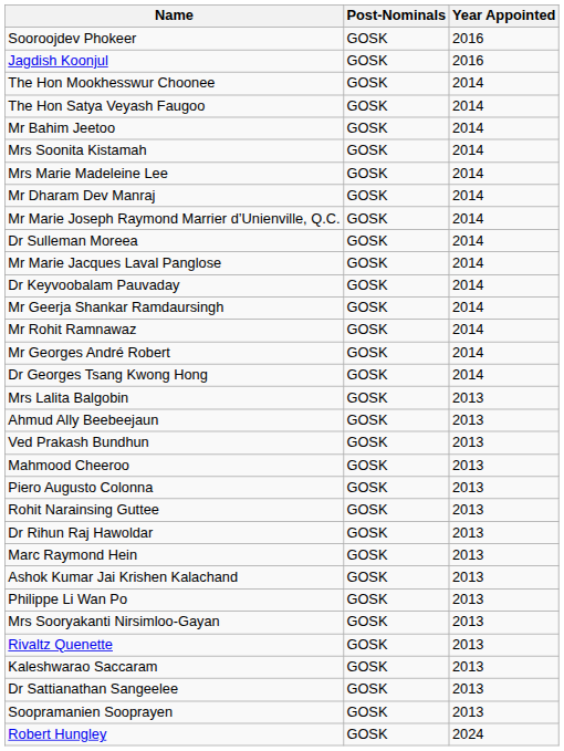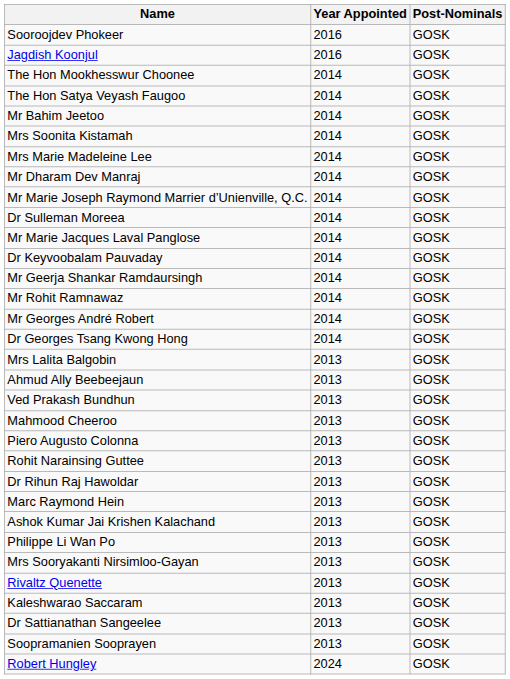 <table class="wikitable sortable">
 <tr>
 <th>Name</th>
+<th>Year Appointed</th>
 <th>Post-Nominals</th>
-<th>Year Appointed</th>
 </tr>
 <tr>
 <td>Sooroojdev Phokeer</td>
+<td>2016</td>
 <td>GOSK</td>
-<td>2016</td>
 </tr>
 <tr>
 <td><a href='#'>Jagdish Koonjul</a></td>
+<td>2016</td>
 <td>GOSK</td>
-<td>2016</td>
 </tr>
 <tr>
 <td>The Hon Mookhesswur Choonee</td>
+<td>2014</td>
 <td>GOSK</td>
-<td>2014</td>
 </tr>
 <tr>
 <td>The Hon Satya Veyash Faugoo</td>
+<td>2014</td>
 <td>GOSK</td>
-<td>2014</td>
 </tr>
 <tr>
 <td>Mr Bahim Jeetoo</td>
+<td>2014</td>
 <td>GOSK</td>
-<td>2014</td>
 </tr>
 <tr>
 <td>Mrs Soonita Kistamah</td>
+<td>2014</td>
 <td>GOSK</td>
-<td>2014</td>
 </tr>
 <tr>
 <td>Mrs Marie Madeleine Lee</td>
+<td>2014</td>
 <td>GOSK</td>
-<td>2014</td>
 </tr>
 <tr>
 <td>Mr Dharam Dev Manraj</td>
+<td>2014</td>
 <td>GOSK</td>
-<td>2014</td>
 </tr>
 <tr>
 <td>Mr Marie Joseph Raymond Marrier d’Unienville, Q.C.</td>
+<td>2014</td>
 <td>GOSK</td>
-<td>2014</td>
 </tr>
 <tr>
 <td>Dr Sulleman Moreea</td>
+<td>2014</td>
 <td>GOSK</td>
-<td>2014</td>
 </tr>
 <tr>
 <td>Mr Marie Jacques Laval Panglose</td>
+<td>2014</td>
 <td>GOSK</td>
-<td>2014</td>
 </tr>
 <tr>
 <td>Dr Keyvoobalam Pauvaday</td>
+<td>2014</td>
 <td>GOSK</td>
-<td>2014</td>
 </tr>
 <tr>
 <td>Mr Geerja Shankar Ramdaursingh</td>
+<td>2014</td>
 <td>GOSK</td>
-<td>2014</td>
 </tr>
 <tr>
 <td>Mr Rohit Ramnawaz</td>
+<td>2014</td>
 <td>GOSK</td>
-<td>2014</td>
 </tr>
 <tr>
 <td>Mr Georges André Robert</td>
+<td>2014</td>
 <td>GOSK</td>
-<td>2014</td>
 </tr>
 <tr>
 <td>Dr Georges Tsang Kwong Hong</td>
+<td>2014</td>
 <td>GOSK</td>
-<td>2014</td>
 </tr>
 <tr>
 <td>Mrs Lalita Balgobin</td>
+<td>2013</td>
 <td>GOSK</td>
-<td>2013</td>
 </tr>
 <tr>
 <td>Ahmud Ally Beebeejaun</td>
+<td>2013</td>
 <td>GOSK</td>
-<td>2013</td>
 </tr>
 <tr>
 <td>Ved Prakash Bundhun</td>
+<td>2013</td>
 <td>GOSK</td>
-<td>2013</td>
 </tr>
 <tr>
 <td>Mahmood Cheeroo</td>
+<td>2013</td>
 <td>GOSK</td>
-<td>2013</td>
 </tr>
 <tr>
 <td>Piero Augusto Colonna</td>
+<td>2013</td>
 <td>GOSK</td>
-<td>2013</td>
 </tr>
 <tr>
 <td>Rohit Narainsing Guttee</td>
+<td>2013</td>
 <td>GOSK</td>
-<td>2013</td>
 </tr>
 <tr>
 <td>Dr Rihun Raj Hawoldar</td>
+<td>2013</td>
 <td>GOSK</td>
-<td>2013</td>
 </tr>
 <tr>
 <td>Marc Raymond Hein</td>
+<td>2013</td>
 <td>GOSK</td>
-<td>2013</td>
 </tr>
 <tr>
 <td>Ashok Kumar Jai Krishen Kalachand</td>
+<td>2013</td>
 <td>GOSK</td>
-<td>2013</td>
 </tr>
 <tr>
 <td>Philippe Li Wan Po</td>
+<td>2013</td>
 <td>GOSK</td>
-<td>2013</td>
 </tr>
 <tr>
 <td>Mrs Sooryakanti Nirsimloo-Gayan</td>
+<td>2013</td>
 <td>GOSK</td>
-<td>2013</td>
 </tr>
 <tr>
 <td><a href='#'>Rivaltz Quenette</a></td>
+<td>2013</td>
 <td>GOSK</td>
-<td>2013</td>
 </tr>
 <tr>
 <td>Kaleshwarao Saccaram</td>
+<td>2013</td>
 <td>GOSK</td>
-<td>2013</td>
 </tr>
 <tr>
 <td>Dr Sattianathan Sangeelee</td>
+<td>2013</td>
 <td>GOSK</td>
-<td>2013</td>
 </tr>
 <tr>
 <td>Soopramanien Sooprayen</td>
+<td>2013</td>
 <td>GOSK</td>
-<td>2013</td>
 </tr>
 <tr>
 <td><a href='#'>Robert Hungley</a></td>
+<td>2024</td>
 <td>GOSK</td>
-<td>2024</td>
 </tr>
 </table>
